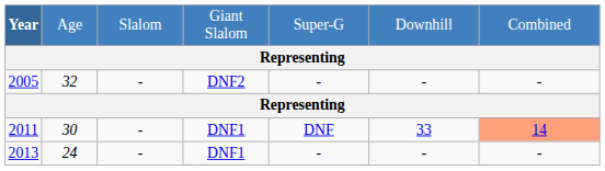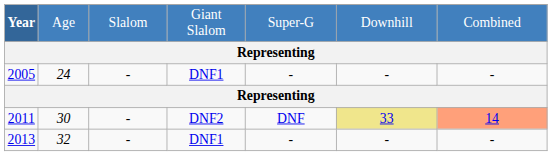 <table class="wikitable" style="font-size:100%; text-align:center; border:grey solid 1px; border-collapse:collapse;" width="50%">
 <tr style="background-color:#369; color:white;">
 <td rowspan="2" colspan="1" width="4%"><strong>Year</strong></td>
 </tr>
 <tr style="background-color:#4180be; color:white;">
 <td>Age</td>
 <td>Slalom</td>
 <td>Giant<br>Slalom</td>
 <td>Super-G</td>
 <td>Downhill</td>
 <td>Combined</td>
 </tr>
 <tr>
 <th colspan="7" align=center>Representing </th>
 </tr>
 <tr>
 <td><a href='#'>2005</a></td>
-<td><em>32</em></td>
+<td><em>24</em></td>
 <td>-</td>
-<td><a href='#'>DNF2</a></td>
+<td><a href='#'>DNF1</a></td>
 <td>-</td>
 <td>-</td>
 <td>-</td>
 </tr>
 <tr>
 <th colspan="7" align=center>Representing </th>
 </tr>
 <tr>
 <td><a href='#'>2011</a></td>
 <td><em>30</em></td>
 <td>-</td>
-<td><a href='#'>DNF1</a></td>
+<td><a href='#'>DNF2</a></td>
 <td><a href='#'>DNF</a></td>
-<td><a href='#'>33</a></td>
+<td style="background: khaki;"><a href='#'>33</a></td>
 <td style="background: lightsalmon;"><a href='#'>14</a></td>
 </tr>
 <tr>
 <td><a href='#'>2013</a></td>
-<td><em>24</em></td>
+<td><em>32</em></td>
 <td>-</td>
 <td><a href='#'>DNF1</a></td>
 <td>-</td>
 <td>-</td>
 <td>-</td>
 </tr>
 </table>
